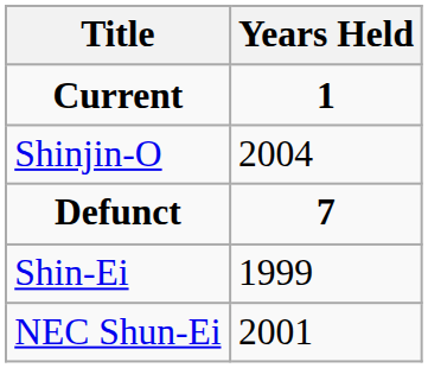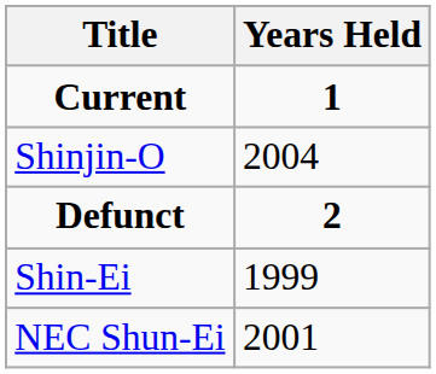 <table class="wikitable">
 <tr>
 <th>Title</th>
 <th>Years Held</th>
 </tr>
 <tr>
 <td align="center"><strong>Current</strong></td>
 <td align="center"><strong>1</strong></td>
 </tr>
 <tr>
 <td> <a href='#'>Shinjin-O</a></td>
 <td>2004</td>
 </tr>
 <tr>
 <td align="center"><strong>Defunct</strong></td>
-<td align="center"><strong>7</strong></td>
+<td align="center"><strong>2</strong></td>
 </tr>
 <tr>
 <td> <a href='#'>Shin-Ei</a></td>
 <td>1999</td>
 </tr>
 <tr>
 <td> <a href='#'>NEC Shun-Ei</a></td>
 <td>2001</td>
 </tr>
 </table>
